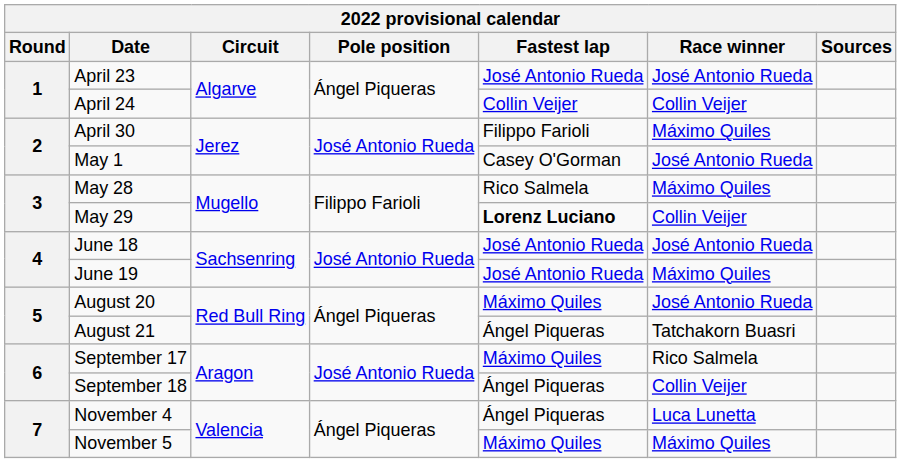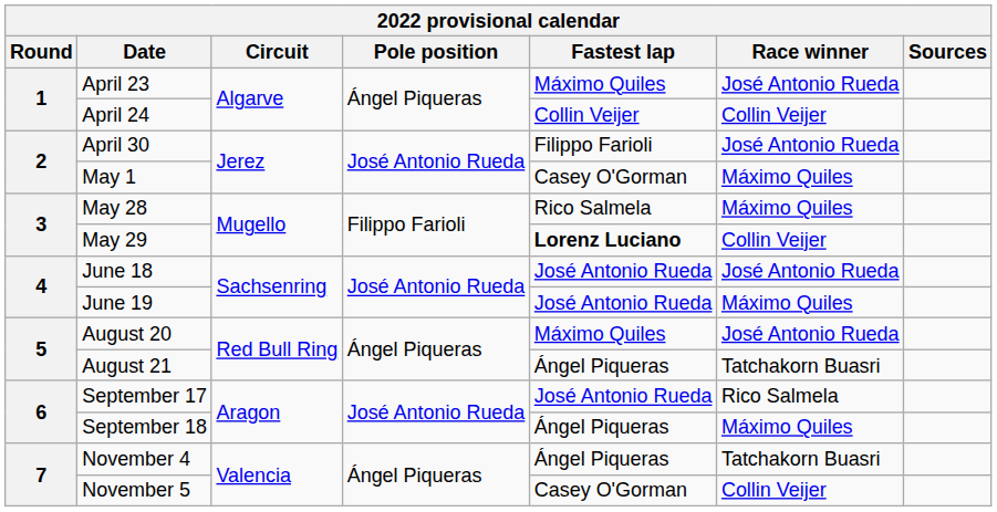 <table class="wikitable" style="font-size: 85%">
 <tr>
 <th colspan=7>2022 provisional calendar</th>
 </tr>
 <tr>
 <th>Round</th>
 <th>Date</th>
 <th>Circuit</th>
 <th>Pole position</th>
 <th>Fastest lap</th>
 <th>Race winner</th>
 <th>Sources</th>
 </tr>
 <tr>
 <th rowspan=2>1</th>
 <td>April 23</td>
 <td rowspan=2> <a href='#'>Algarve</a></td>
 <td rowspan=2> Ángel Piqueras</td>
-<td> <a href='#'>José Antonio Rueda</a></td>
+<td> <a href='#'>Máximo Quiles</a></td>
 <td> <a href='#'>José Antonio Rueda</a></td>
 <td align=center></td>
 </tr>
 <tr>
 <td>April 24</td>
 <td> <a href='#'>Collin Veijer</a></td>
 <td> <a href='#'>Collin Veijer</a></td>
 <td align=center></td>
 </tr>
 <tr>
 <th rowspan=2>2</th>
 <td>April 30</td>
 <td rowspan=2> <a href='#'>Jerez</a></td>
 <td rowspan=2> <a href='#'>José Antonio Rueda</a></td>
 <td> Filippo Farioli</td>
-<td> <a href='#'>Máximo Quiles</a></td>
+<td> <a href='#'>José Antonio Rueda</a></td>
 <td align=center></td>
 </tr>
 <tr>
 <td>May 1</td>
 <td> Casey O'Gorman</td>
-<td> <a href='#'>José Antonio Rueda</a></td>
+<td> <a href='#'>Máximo Quiles</a></td>
 <td align=center></td>
 </tr>
 <tr>
 <th rowspan=2>3</th>
 <td>May 28</td>
 <td rowspan=2> <a href='#'>Mugello</a></td>
 <td rowspan=2> Filippo Farioli</td>
 <td> Rico Salmela</td>
 <td> <a href='#'>Máximo Quiles</a></td>
 <td align=center></td>
 </tr>
 <tr>
 <td>May 29</td>
 <td><strong> Lorenz Luciano</strong></td>
 <td> <a href='#'>Collin Veijer</a></td>
 <td align=center></td>
 </tr>
 <tr>
 <th rowspan=2>4</th>
 <td>June 18</td>
 <td rowspan=2> <a href='#'>Sachsenring</a></td>
 <td rowspan=2> <a href='#'>José Antonio Rueda</a></td>
 <td> <a href='#'>José Antonio Rueda</a></td>
 <td> <a href='#'>José Antonio Rueda</a></td>
 <td align=center></td>
 </tr>
 <tr>
 <td>June 19</td>
 <td> <a href='#'>José Antonio Rueda</a></td>
 <td style="text-align:left;"> <a href='#'>Máximo Quiles</a></td>
 <td align=center></td>
 </tr>
 <tr>
 <th rowspan="2">5</th>
 <td>August 20</td>
 <td rowspan="2"> <a href='#'>Red Bull Ring</a></td>
 <td rowspan=2> Ángel Piqueras</td>
 <td> <a href='#'>Máximo Quiles</a></td>
 <td> <a href='#'>José Antonio Rueda</a></td>
 <td style="text-align:center;"></td>
 </tr>
 <tr>
 <td>August 21</td>
 <td> Ángel Piqueras</td>
 <td> Tatchakorn Buasri</td>
 <td style="text-align:center;"></td>
 </tr>
 <tr>
 <th rowspan="2">6</th>
 <td>September 17</td>
 <td rowspan="2"> <a href='#'>Aragon</a></td>
 <td rowspan="2"> <a href='#'>José Antonio Rueda</a></td>
-<td> <a href='#'>Máximo Quiles</a></td>
+<td> <a href='#'>José Antonio Rueda</a></td>
 <td> Rico Salmela</td>
 <td style="text-align:center;"></td>
 </tr>
 <tr>
 <td>September 18</td>
 <td> Ángel Piqueras</td>
-<td> <a href='#'>Collin Veijer</a></td>
+<td style="text-align:left;"> <a href='#'>Máximo Quiles</a></td>
 <td style="text-align:center;"></td>
 </tr>
 <tr>
 <th rowspan="2">7</th>
 <td>November 4</td>
 <td rowspan="2"> <a href='#'>Valencia</a></td>
 <td rowspan="2"> Ángel Piqueras</td>
 <td> Ángel Piqueras</td>
-<td style="text-align:left;"> <a href='#'>Luca Lunetta</a></td>
+<td> Tatchakorn Buasri</td>
 <td style="text-align:center;"></td>
 </tr>
 <tr>
 <td>November 5</td>
-<td> <a href='#'>Máximo Quiles</a></td>
-<td style="text-align:left;"> <a href='#'>Máximo Quiles</a></td>
+<td> Casey O'Gorman</td>
+<td> <a href='#'>Collin Veijer</a></td>
 <td style="text-align:center;"></td>
 </tr>
 </table>
